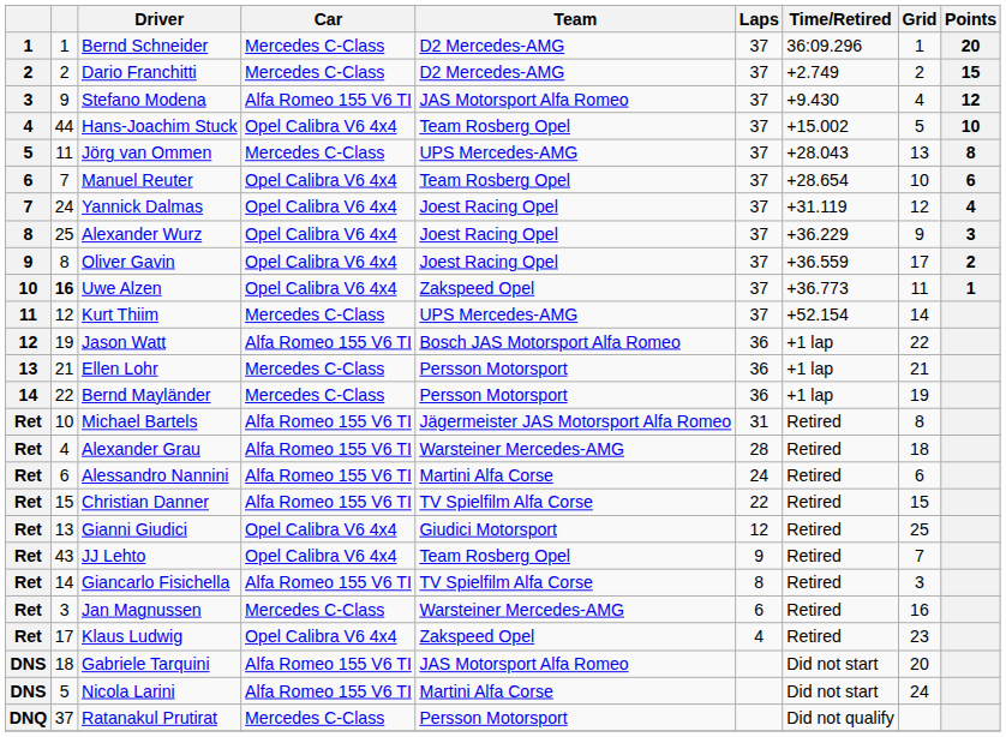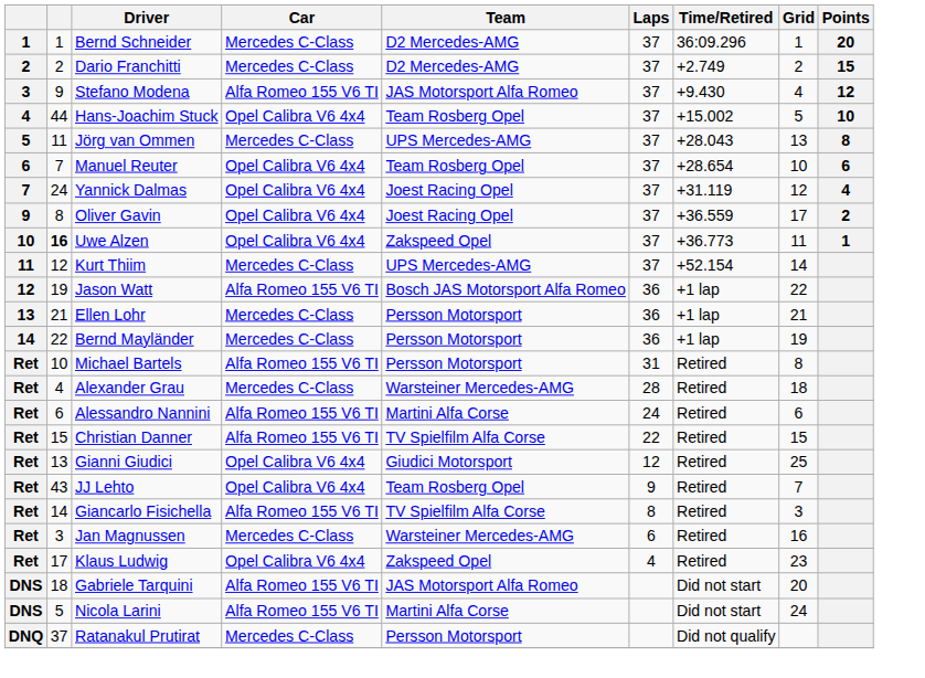 <table class="wikitable sortable" style="font-size:95%">
 <tr>
 <th></th>
 <th></th>
 <th>Driver</th>
 <th>Car</th>
 <th>Team</th>
 <th>Laps</th>
 <th>Time/Retired</th>
 <th>Grid</th>
 <th>Points</th>
 </tr>
 <tr>
 <th>1</th>
 <td align=center>1</td>
 <td> <a href='#'>Bernd Schneider</a></td>
 <td><a href='#'>Mercedes C-Class</a></td>
 <td> <a href='#'>D2 Mercedes-AMG</a></td>
 <td align=center>37</td>
 <td>36:09.296</td>
 <td align=center>1</td>
 <th>20</th>
 </tr>
 <tr>
 <th>2</th>
 <td align=center>2</td>
 <td> <a href='#'>Dario Franchitti</a></td>
 <td><a href='#'>Mercedes C-Class</a></td>
 <td> <a href='#'>D2 Mercedes-AMG</a></td>
 <td align=center>37</td>
 <td>+2.749</td>
 <td align=center>2</td>
 <th>15</th>
 </tr>
 <tr>
 <th>3</th>
 <td align=center>9</td>
 <td> <a href='#'>Stefano Modena</a></td>
 <td><a href='#'>Alfa Romeo 155 V6 TI</a></td>
 <td> <a href='#'>JAS Motorsport Alfa Romeo</a></td>
 <td align=center>37</td>
 <td>+9.430</td>
 <td align=center>4</td>
 <th>12</th>
 </tr>
 <tr>
 <th>4</th>
 <td align=center>44</td>
 <td> <a href='#'>Hans-Joachim Stuck</a></td>
 <td><a href='#'>Opel Calibra V6 4x4</a></td>
 <td> <a href='#'>Team Rosberg Opel</a></td>
 <td align=center>37</td>
 <td>+15.002</td>
 <td align=center>5</td>
 <th>10</th>
 </tr>
 <tr>
 <th>5</th>
 <td align=center>11</td>
 <td> <a href='#'>Jörg van Ommen</a></td>
 <td><a href='#'>Mercedes C-Class</a></td>
 <td> <a href='#'>UPS Mercedes-AMG</a></td>
 <td align=center>37</td>
 <td>+28.043</td>
 <td align=center>13</td>
 <th>8</th>
 </tr>
 <tr>
 <th>6</th>
 <td align=center>7</td>
 <td> <a href='#'>Manuel Reuter</a></td>
 <td><a href='#'>Opel Calibra V6 4x4</a></td>
 <td> <a href='#'>Team Rosberg Opel</a></td>
 <td align=center>37</td>
 <td>+28.654</td>
 <td align=center>10</td>
 <th>6</th>
 </tr>
 <tr>
 <th>7</th>
 <td align=center>24</td>
 <td> <a href='#'>Yannick Dalmas</a></td>
 <td><a href='#'>Opel Calibra V6 4x4</a></td>
 <td> <a href='#'>Joest Racing Opel</a></td>
 <td align=center>37</td>
 <td>+31.119</td>
 <td align=center>12</td>
 <th>4</th>
 </tr>
 <tr>
-<th>8</th>
-<td align=center>25</td>
-<td> <a href='#'>Alexander Wurz</a></td>
-<td><a href='#'>Opel Calibra V6 4x4</a></td>
-<td> <a href='#'>Joest Racing Opel</a></td>
-<td align=center>37</td>
-<td>+36.229</td>
-<td align=center>9</td>
-<th>3</th>
-</tr>
-<tr>
 <th>9</th>
 <td align=center>8</td>
 <td> <a href='#'>Oliver Gavin</a></td>
 <td><a href='#'>Opel Calibra V6 4x4</a></td>
 <td> <a href='#'>Joest Racing Opel</a></td>
 <td align=center>37</td>
 <td>+36.559</td>
 <td align=center>17</td>
 <th>2</th>
 </tr>
 <tr>
 <th>10</th>
 <td align=center><strong>16</strong></td>
 <td> <a href='#'>Uwe Alzen</a></td>
 <td><a href='#'>Opel Calibra V6 4x4</a></td>
 <td> <a href='#'>Zakspeed Opel</a></td>
 <td align=center>37</td>
 <td>+36.773</td>
 <td align=center>11</td>
 <th>1</th>
 </tr>
 <tr>
 <th>11</th>
 <td align=center>12</td>
 <td> <a href='#'>Kurt Thiim</a></td>
 <td><a href='#'>Mercedes C-Class</a></td>
 <td> <a href='#'>UPS Mercedes-AMG</a></td>
 <td align=center>37</td>
 <td>+52.154</td>
 <td align=center>14</td>
 <th></th>
 </tr>
 <tr>
 <th>12</th>
 <td align=center>19</td>
 <td> <a href='#'>Jason Watt</a></td>
 <td><a href='#'>Alfa Romeo 155 V6 TI</a></td>
 <td> <a href='#'>Bosch JAS Motorsport Alfa Romeo</a></td>
 <td align=center>36</td>
 <td>+1 lap</td>
 <td align=center>22</td>
 <th></th>
 </tr>
 <tr>
 <th>13</th>
 <td align=center>21</td>
 <td> <a href='#'>Ellen Lohr</a></td>
 <td><a href='#'>Mercedes C-Class</a></td>
 <td> <a href='#'>Persson Motorsport</a></td>
 <td align=center>36</td>
 <td>+1 lap</td>
 <td align=center>21</td>
 <th></th>
 </tr>
 <tr>
 <th>14</th>
 <td align=center>22</td>
 <td> <a href='#'>Bernd Mayländer</a></td>
 <td><a href='#'>Mercedes C-Class</a></td>
 <td> <a href='#'>Persson Motorsport</a></td>
 <td align=center>36</td>
 <td>+1 lap</td>
 <td align=center>19</td>
 <th></th>
 </tr>
 <tr>
 <th>Ret</th>
 <td align=center>10</td>
 <td> <a href='#'>Michael Bartels</a></td>
 <td><a href='#'>Alfa Romeo 155 V6 TI</a></td>
-<td> <a href='#'>Jägermeister JAS Motorsport Alfa Romeo</a></td>
+<td> <a href='#'>Persson Motorsport</a></td>
 <td align=center>31</td>
 <td>Retired</td>
 <td align=center>8</td>
 <th></th>
 </tr>
 <tr>
 <th>Ret</th>
 <td align=center>4</td>
 <td> <a href='#'>Alexander Grau</a></td>
-<td><a href='#'>Alfa Romeo 155 V6 TI</a></td>
+<td><a href='#'>Mercedes C-Class</a></td>
 <td> <a href='#'>Warsteiner Mercedes-AMG</a></td>
 <td align=center>28</td>
 <td>Retired</td>
 <td align=center>18</td>
 <th></th>
 </tr>
 <tr>
 <th>Ret</th>
 <td align=center>6</td>
 <td> <a href='#'>Alessandro Nannini</a></td>
 <td><a href='#'>Alfa Romeo 155 V6 TI</a></td>
 <td> <a href='#'>Martini Alfa Corse</a></td>
 <td align=center>24</td>
 <td>Retired</td>
 <td align=center>6</td>
 <th></th>
 </tr>
 <tr>
 <th>Ret</th>
 <td align=center>15</td>
 <td> <a href='#'>Christian Danner</a></td>
 <td><a href='#'>Alfa Romeo 155 V6 TI</a></td>
 <td> <a href='#'>TV Spielfilm Alfa Corse</a></td>
 <td align=center>22</td>
 <td>Retired</td>
 <td align=center>15</td>
 <th></th>
 </tr>
 <tr>
 <th>Ret</th>
 <td align=center>13</td>
 <td> <a href='#'>Gianni Giudici</a></td>
 <td><a href='#'>Opel Calibra V6 4x4</a></td>
 <td> <a href='#'>Giudici Motorsport</a></td>
 <td align=center>12</td>
 <td>Retired</td>
 <td align=center>25</td>
 <th></th>
 </tr>
 <tr>
 <th>Ret</th>
 <td align=center>43</td>
 <td> <a href='#'>JJ Lehto</a></td>
 <td><a href='#'>Opel Calibra V6 4x4</a></td>
 <td> <a href='#'>Team Rosberg Opel</a></td>
 <td align=center>9</td>
 <td>Retired</td>
 <td align=center>7</td>
 <th></th>
 </tr>
 <tr>
 <th>Ret</th>
 <td align=center>14</td>
 <td> <a href='#'>Giancarlo Fisichella</a></td>
 <td><a href='#'>Alfa Romeo 155 V6 TI</a></td>
 <td> <a href='#'>TV Spielfilm Alfa Corse</a></td>
 <td align=center>8</td>
 <td>Retired</td>
 <td align=center>3</td>
 <th></th>
 </tr>
 <tr>
 <th>Ret</th>
 <td align=center>3</td>
 <td> <a href='#'>Jan Magnussen</a></td>
 <td><a href='#'>Mercedes C-Class</a></td>
 <td> <a href='#'>Warsteiner Mercedes-AMG</a></td>
 <td align=center>6</td>
 <td>Retired</td>
 <td align=center>16</td>
 <th></th>
 </tr>
 <tr>
 <th>Ret</th>
 <td align=center>17</td>
 <td> <a href='#'>Klaus Ludwig</a></td>
 <td><a href='#'>Opel Calibra V6 4x4</a></td>
 <td> <a href='#'>Zakspeed Opel</a></td>
 <td align=center>4</td>
 <td>Retired</td>
 <td align=center>23</td>
 <th></th>
 </tr>
 <tr>
 <th>DNS</th>
 <td align=center>18</td>
 <td> <a href='#'>Gabriele Tarquini</a></td>
 <td><a href='#'>Alfa Romeo 155 V6 TI</a></td>
 <td> <a href='#'>JAS Motorsport Alfa Romeo</a></td>
 <td align=center></td>
 <td>Did not start</td>
 <td align=center>20</td>
 <th></th>
 </tr>
 <tr>
 <th>DNS</th>
 <td align=center>5</td>
 <td> <a href='#'>Nicola Larini</a></td>
 <td><a href='#'>Alfa Romeo 155 V6 TI</a></td>
 <td> <a href='#'>Martini Alfa Corse</a></td>
 <td align=center></td>
 <td>Did not start</td>
 <td align=center>24</td>
 <th></th>
 </tr>
 <tr>
 <th>DNQ</th>
 <td align=center>37</td>
 <td> <a href='#'>Ratanakul Prutirat</a></td>
 <td><a href='#'>Mercedes C-Class</a></td>
 <td> <a href='#'>Persson Motorsport</a></td>
 <td align=center></td>
 <td>Did not qualify</td>
 <td align=center></td>
 <th></th>
 </tr>
 <tr>
 </tr>
 </table>
